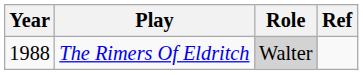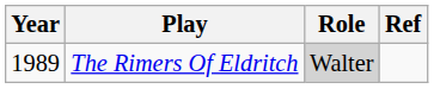 <table class="wikitable">
 <tr>
 <th>Year</th>
 <th>Play</th>
 <th>Role</th>
 <th>Ref</th>
 </tr>
 <tr>
-<td>1988</td>
+<td>1989</td>
 <td><a href='#'><em>The Rimers Of Eldritch</em></a></td>
 <td style="background: lightgrey;">Walter</td>
 <td></td>
 </tr>
 </table>
